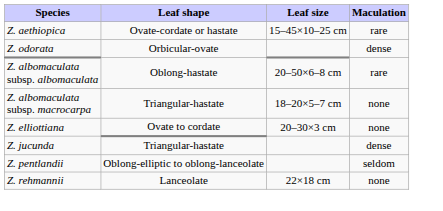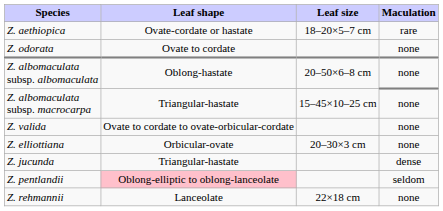 <table class="wikitable">
 <tr>
 <th style="background: #ccf">Species</th>
 <th style="background: #ccf">Leaf shape</th>
 <th style="background: #ccf">Leaf size</th>
 <th style="background: #ccf">Maculation</th>
 </tr>
 <tr>
 <td><em>Z. aethiopica</em></td>
 <td style="text-align:center">Ovate-cordate or hastate</td>
-<td style="text-align:center">15–45×10–25 cm</td>
+<td style="text-align:center">18–20×5–7 cm</td>
 <td style="text-align:center">rare</td>
 </tr>
 <tr>
 <td style="border-bottom: 3px solid grey"><em>Z. odorata</em></td>
-<td style="text-align:center">Orbicular-ovate</td>
+<td style="text-align:center; border-bottom: 3px solid grey">Ovate to cordate</td>
 <td style="text-align:center; border-bottom: 3px solid grey"></td>
-<td style="text-align:center">dense</td>
+<td style="text-align:center; border-bottom: 3px solid grey">none</td>
 </tr>
 <tr>
 <td><em>Z. albomaculata</em><br>subsp. <em>albomaculata</em></td>
 <td style="text-align:center">Oblong-hastate</td>
 <td style="text-align:center">20–50×6–8 cm</td>
-<td style="text-align:center">rare</td>
+<td style="text-align:center; border-bottom: 3px solid grey">none</td>
 </tr>
 <tr>
 <td><em>Z. albomaculata</em><br>subsp. <em>macrocarpa</em></td>
 <td style="text-align:center">Triangular-hastate</td>
-<td style="text-align:center">18–20×5–7 cm</td>
+<td style="text-align:center">15–45×10–25 cm</td>
+<td style="text-align:center">none</td>
+</tr>
+<tr>
+<td><em>Z. valida</em></td>
+<td style="text-align:center">Ovate to cordate to ovate-orbicular-cordate</td>
+<td style="text-align:center"></td>
 <td style="text-align:center">none</td>
 </tr>
 <tr>
 <td><em>Z. elliottiana</em></td>
-<td style="text-align:center; border-bottom: 3px solid grey">Ovate to cordate</td>
+<td style="text-align:center">Orbicular-ovate</td>
 <td style="text-align:center">20–30×3 cm</td>
 <td style="text-align:center">none</td>
 </tr>
 <tr>
 <td><em>Z. jucunda</em></td>
 <td style="text-align:center">Triangular-hastate</td>
 <td style="text-align:center"></td>
 <td style="text-align:center">dense</td>
 </tr>
 <tr>
 <td><em>Z. pentlandii</em></td>
-<td style="text-align:center">Oblong-elliptic to oblong-lanceolate</td>
+<td style="background: pink; text-align:center">Oblong-elliptic to oblong-lanceolate</td>
 <td style="text-align:center"></td>
 <td style="text-align:center">seldom</td>
 </tr>
 <tr>
 <td><em>Z. rehmannii</em></td>
 <td style="text-align:center">Lanceolate</td>
 <td style="text-align:center">22×18 cm</td>
 <td style="text-align:center">none</td>
 </tr>
 </table>
